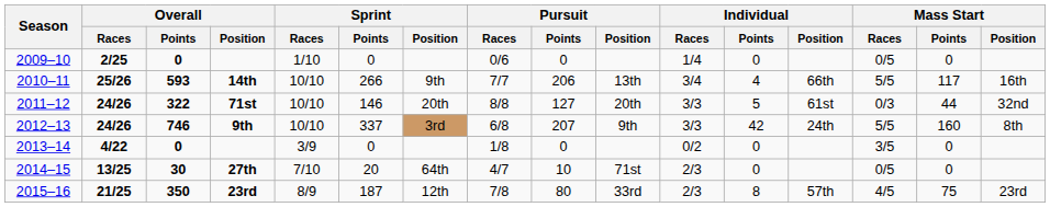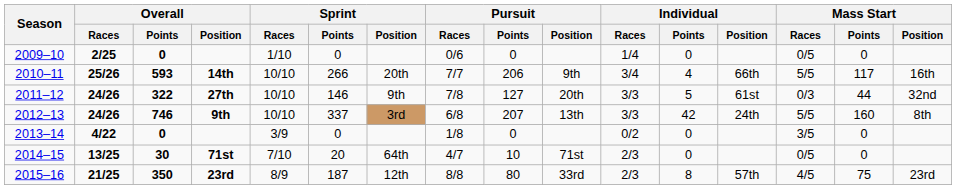 <table class="wikitable" style="text-align:center;">
 <tr class="hintergrundfarbe5">
 <th rowspan="2" width="6%">Season</th>
 <th colspan="3">Overall</th>
 <th colspan="3">Sprint</th>
 <th colspan="3">Pursuit</th>
 <th colspan="3">Individual</th>
 <th colspan="3">Mass Start</th>
 </tr>
 <tr class="hintergrundfarbe5">
 <th width="5%"><small>Races</small></th>
 <th width="5%"><small>Points</small></th>
 <th width="5%"><small>Position</small></th>
 <th width="5%"><small>Races</small></th>
 <th width="5%"><small>Points</small></th>
 <th width="5%"><small>Position</small></th>
 <th width="5%"><small>Races</small></th>
 <th width="5%"><small>Points</small></th>
 <th width="5%"><small>Position</small></th>
 <th width="5%"><small>Races</small></th>
 <th width="5%"><small>Points</small></th>
 <th width="5%"><small>Position</small></th>
 <th width="5%"><small>Races</small></th>
 <th width="5%"><small>Points</small></th>
 <th width="5%"><small>Position</small></th>
 </tr>
 <tr>
 <td><a href='#'>2009–10</a></td>
 <td><strong>2/25</strong></td>
 <td><strong>0</strong></td>
 <td></td>
 <td>1/10</td>
 <td>0</td>
 <td></td>
 <td>0/6</td>
 <td>0</td>
 <td></td>
 <td>1/4</td>
 <td>0</td>
 <td></td>
 <td>0/5</td>
 <td>0</td>
 <td></td>
 </tr>
 <tr>
 <td><a href='#'>2010–11</a></td>
 <td><strong>25/26</strong></td>
 <td><strong>593</strong></td>
 <td><strong>14th</strong></td>
 <td>10/10</td>
 <td>266</td>
-<td>9th</td>
+<td>20th</td>
 <td>7/7</td>
 <td>206</td>
-<td>13th</td>
+<td>9th</td>
 <td>3/4</td>
 <td>4</td>
 <td>66th</td>
 <td>5/5</td>
 <td>117</td>
 <td>16th</td>
 </tr>
 <tr>
 <td><a href='#'>2011–12</a></td>
 <td><strong>24/26</strong></td>
 <td><strong>322</strong></td>
-<td><strong>71st</strong></td>
+<td><strong>27th</strong></td>
 <td>10/10</td>
 <td>146</td>
-<td>20th</td>
-<td>8/8</td>
+<td>9th</td>
+<td>7/8</td>
 <td>127</td>
 <td>20th</td>
 <td>3/3</td>
 <td>5</td>
 <td>61st</td>
 <td>0/3</td>
 <td>44</td>
 <td>32nd</td>
 </tr>
 <tr>
 <td><a href='#'>2012–13</a></td>
 <td><strong>24/26</strong></td>
 <td><strong>746</strong></td>
 <td><strong>9th</strong></td>
 <td>10/10</td>
 <td>337</td>
 <td bgcolor=CC9966>3rd</td>
 <td>6/8</td>
 <td>207</td>
-<td>9th</td>
+<td>13th</td>
 <td>3/3</td>
 <td>42</td>
 <td>24th</td>
 <td>5/5</td>
 <td>160</td>
 <td>8th</td>
 </tr>
 <tr>
 <td><a href='#'>2013–14</a></td>
 <td><strong>4/22</strong></td>
 <td><strong>0</strong></td>
 <td></td>
 <td>3/9</td>
 <td>0</td>
 <td></td>
 <td>1/8</td>
 <td>0</td>
 <td></td>
 <td>0/2</td>
 <td>0</td>
 <td></td>
 <td>3/5</td>
 <td>0</td>
 <td></td>
 </tr>
 <tr>
 <td><a href='#'>2014–15</a></td>
 <td><strong>13/25</strong></td>
 <td><strong>30</strong></td>
-<td><strong>27th</strong></td>
+<td><strong>71st</strong></td>
 <td>7/10</td>
 <td>20</td>
 <td>64th</td>
 <td>4/7</td>
 <td>10</td>
 <td>71st</td>
 <td>2/3</td>
 <td>0</td>
 <td></td>
 <td>0/5</td>
 <td>0</td>
 <td></td>
 </tr>
 <tr>
 <td><a href='#'>2015–16</a></td>
 <td><strong>21/25</strong></td>
 <td><strong>350</strong></td>
 <td><strong>23rd</strong></td>
 <td>8/9</td>
 <td>187</td>
 <td>12th</td>
-<td>7/8</td>
+<td>8/8</td>
 <td>80</td>
 <td>33rd</td>
 <td>2/3</td>
 <td>8</td>
 <td>57th</td>
 <td>4/5</td>
 <td>75</td>
 <td>23rd</td>
 </tr>
 </table>
